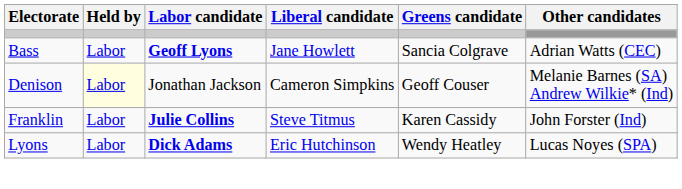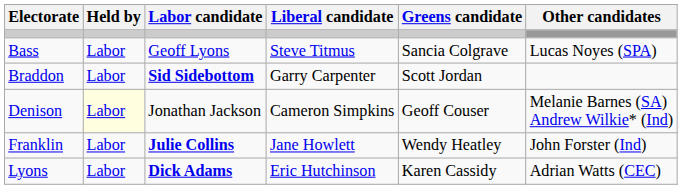 <table class="wikitable">
 <tr>
 <th>Electorate</th>
 <th>Held by</th>
 <th><a href='#'>Labor</a> candidate</th>
 <th><a href='#'>Liberal</a> candidate</th>
 <th><a href='#'>Greens</a> candidate</th>
 <th>Other candidates</th>
 </tr>
 <tr style="background:#ccc;">
 <td></td>
 <td></td>
 <td></td>
 <td></td>
 <td></td>
 <td style="background:#999;"></td>
 </tr>
 <tr>
 <td><a href='#'>Bass</a></td>
 <td><a href='#'>Labor</a></td>
-<td><strong><a href='#'>Geoff Lyons</a></strong></td>
-<td><a href='#'>Jane Howlett</a></td>
+<td><a href='#'>Geoff Lyons</a></td>
+<td><a href='#'>Steve Titmus</a></td>
 <td>Sancia Colgrave</td>
-<td>Adrian Watts (<a href='#'>CEC</a>)</td>
+<td>Lucas Noyes (<a href='#'>SPA</a>)</td>
+</tr>
+<tr>
+<td><a href='#'>Braddon</a></td>
+<td><a href='#'>Labor</a></td>
+<td><strong><a href='#'>Sid Sidebottom</a></strong></td>
+<td>Garry Carpenter</td>
+<td>Scott Jordan</td>
+<td></td>
 </tr>
 <tr>
 <td><a href='#'>Denison</a></td>
 <td style="background: lightyellow;"><a href='#'>Labor</a></td>
 <td>Jonathan Jackson</td>
 <td>Cameron Simpkins</td>
 <td>Geoff Couser</td>
 <td>Melanie Barnes (<a href='#'>SA</a>)<br><a href='#'>Andrew Wilkie</a>* (<a href='#'>Ind</a>)</td>
 </tr>
 <tr>
 <td><a href='#'>Franklin</a></td>
 <td><a href='#'>Labor</a></td>
 <td><strong><a href='#'>Julie Collins</a></strong></td>
-<td><a href='#'>Steve Titmus</a></td>
-<td>Karen Cassidy</td>
+<td><a href='#'>Jane Howlett</a></td>
+<td>Wendy Heatley</td>
 <td>John Forster (<a href='#'>Ind</a>)</td>
 </tr>
 <tr>
 <td><a href='#'>Lyons</a></td>
 <td><a href='#'>Labor</a></td>
 <td><strong><a href='#'>Dick Adams</a></strong></td>
 <td><a href='#'>Eric Hutchinson</a></td>
-<td>Wendy Heatley</td>
-<td>Lucas Noyes (<a href='#'>SPA</a>)</td>
+<td>Karen Cassidy</td>
+<td>Adrian Watts (<a href='#'>CEC</a>)</td>
 </tr>
 </table>
